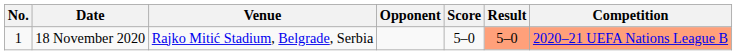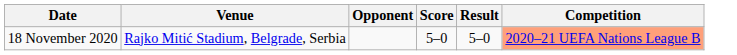 <table class="wikitable sortable">
 <tr>
-<th scope="col">No.</th>
 <th scope="col">Date</th>
 <th scope="col">Venue</th>
 <th scope="col">Opponent</th>
 <th scope="col">Score</th>
 <th scope="col">Result</th>
 <th scope="col">Competition</th>
 </tr>
 <tr>
-<td style="text-align:center">1</td>
 <td>18 November 2020</td>
 <td><a href='#'>Rajko Mitić Stadium</a>, <a href='#'>Belgrade</a>, Serbia</td>
 <td></td>
 <td style="text-align:center">5–0</td>
-<td style="background: lightsalmon; text-align:center">5–0</td>
+<td style="text-align:center">5–0</td>
 <td style="background: lightsalmon;"><a href='#'>2020–21 UEFA Nations League B</a></td>
 </tr>
 </table>
